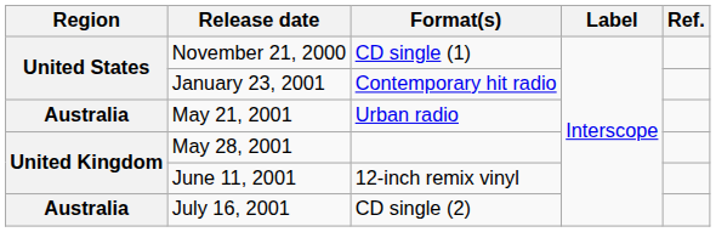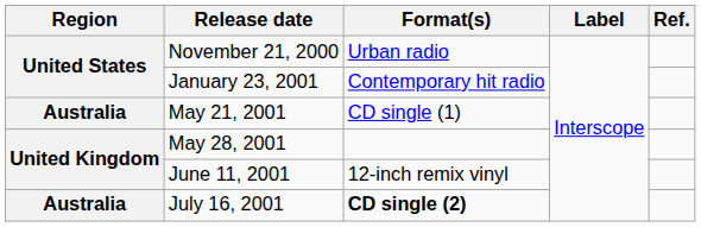 <table class="wikitable plainrowheaders">
 <tr>
 <th scope="col">Region</th>
 <th scope="col">Release date</th>
 <th scope="col">Format(s)</th>
 <th scope="col">Label</th>
 <th scope="col">Ref.</th>
 </tr>
 <tr>
 <th scope="row" rowspan="2">United States</th>
 <td>November 21, 2000</td>
-<td><a href='#'>CD single</a> (1)</td>
+<td><a href='#'>Urban radio</a></td>
 <td rowspan="6"><a href='#'>Interscope</a></td>
 <td></td>
 </tr>
 <tr>
 <td>January 23, 2001</td>
 <td><a href='#'>Contemporary hit radio</a></td>
 <td></td>
 </tr>
 <tr>
 <th scope="row">Australia</th>
 <td>May 21, 2001</td>
-<td><a href='#'>Urban radio</a></td>
+<td><a href='#'>CD single</a> (1)</td>
 <td></td>
 </tr>
 <tr>
 <th scope="row" rowspan="2">United Kingdom</th>
 <td>May 28, 2001</td>
 <td></td>
 <td></td>
 </tr>
 <tr>
 <td>June 11, 2001</td>
 <td>12-inch remix vinyl</td>
 <td></td>
 </tr>
 <tr>
 <th scope="row">Australia</th>
 <td>July 16, 2001</td>
-<td>CD single (2)</td>
+<td><strong>CD single (2)</strong></td>
 <td></td>
 </tr>
 </table>
